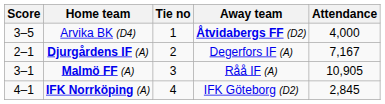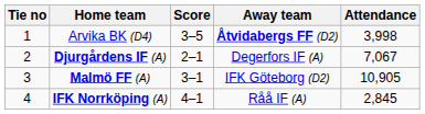 <table class="wikitable" style="text-align:center">
 <tr>
+<th style= width="40px">Tie no</th>
+<th style= width="150px">Home team</th>
 <th style= width="60px">Score</th>
-<th style= width="150px">Home team</th>
-<th style= width="40px">Tie no</th>
 <th style= width="150px">Away team</th>
 <th style= width="30px">Attendance</th>
 </tr>
 <tr>
+<td>1</td>
+<td><a href='#'>Arvika BK</a> <em><small>(D4)</small></em></td>
 <td>3–5</td>
-<td><a href='#'>Arvika BK</a> <em><small>(D4)</small></em></td>
-<td>1</td>
 <td><strong><a href='#'>Åtvidabergs FF</a></strong> <em><small>(D2)</small></em></td>
-<td>4,000</td>
+<td>3,998</td>
 </tr>
 <tr>
+<td>2</td>
+<td><strong><a href='#'>Djurgårdens IF</a></strong> <em><small>(A)</small></em></td>
 <td>2–1</td>
-<td><strong><a href='#'>Djurgårdens IF</a></strong> <em><small>(A)</small></em></td>
-<td>2</td>
 <td><a href='#'>Degerfors IF</a> <em><small>(A)</small></em></td>
-<td>7,167</td>
+<td>7,067</td>
 </tr>
 <tr>
+<td>3</td>
+<td><strong><a href='#'>Malmö FF</a></strong> <em><small>(A)</small></em></td>
 <td>3–1</td>
-<td><strong><a href='#'>Malmö FF</a></strong> <em><small>(A)</small></em></td>
-<td>3</td>
-<td><a href='#'>Råå IF</a> <em><small>(A)</small></em></td>
+<td><a href='#'>IFK Göteborg</a> <em><small>(D2)</small></em></td>
 <td>10,905</td>
 </tr>
 <tr>
+<td>4</td>
+<td><strong><a href='#'>IFK Norrköping</a></strong> <em><small>(A)</small></em></td>
 <td>4–1</td>
-<td><strong><a href='#'>IFK Norrköping</a></strong> <em><small>(A)</small></em></td>
-<td>4</td>
-<td><a href='#'>IFK Göteborg</a> <em><small>(D2)</small></em></td>
+<td><a href='#'>Råå IF</a> <em><small>(A)</small></em></td>
 <td>2,845</td>
 </tr>
 </table>
